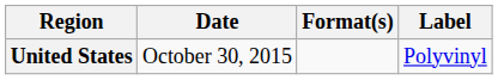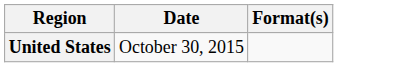 <table class="wikitable plainrowheaders">
 <tr>
 <th scope="col">Region</th>
 <th scope="col">Date</th>
 <th scope="col">Format(s)</th>
-<th scope="col">Label</th>
 </tr>
 <tr>
 <th scope="row">United States</th>
 <td rowspan="1">October 30, 2015</td>
 <td rowspan="1"></td>
-<td rowspan="1"><a href='#'>Polyvinyl</a></td>
 </tr>
 </table>
